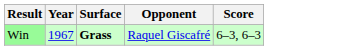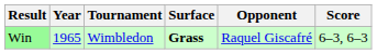 <table class="sortable wikitable">
 <tr>
 <th>Result</th>
 <th>Year</th>
+<th>Tournament</th>
 <th>Surface</th>
 <th>Opponent</th>
 <th class="unsortable">Score</th>
 </tr>
 <tr style="background:#ccffcc;">
 <td bgcolor=98fb98>Win</td>
-<td><a href='#'>1967</a></td>
+<td><a href='#'>1965</a></td>
+<td><a href='#'>Wimbledon</a></td>
 <td><strong>Grass</strong></td>
 <td> <a href='#'>Raquel Giscafré</a></td>
 <td>6–3, 6–3</td>
 </tr>
 </table>
